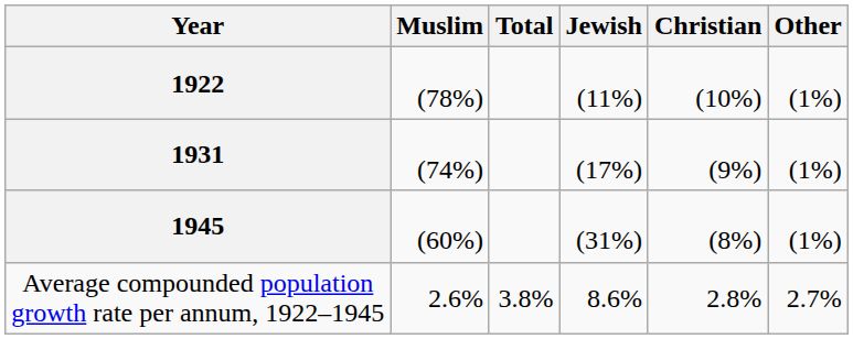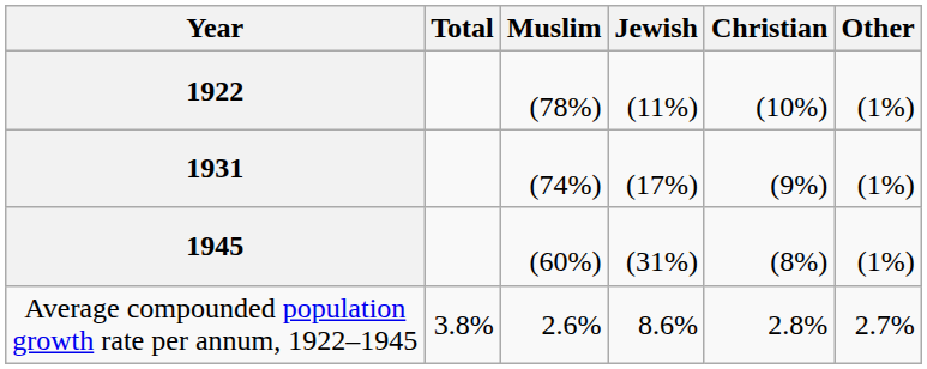 <table class="sortable wikitable" style="text-align:right;">
 <tr>
 <th>Year</th>
+<th>Total</th>
 <th>Muslim</th>
-<th>Total</th>
 <th>Jewish</th>
 <th>Christian</th>
 <th>Other</th>
 </tr>
 <tr>
 <th>1922</th>
+<td></td>
 <td><br>(78%)</td>
-<td></td>
 <td><br>(11%)</td>
 <td><br>(10%)</td>
 <td><br>(1%)</td>
 </tr>
 <tr>
 <th>1931</th>
+<td></td>
 <td><br>(74%)</td>
-<td></td>
 <td><br>(17%)</td>
 <td><br>(9%)</td>
 <td><br>(1%)</td>
 </tr>
 <tr>
 <th>1945</th>
+<td></td>
 <td><br>(60%)</td>
-<td></td>
 <td><br>(31%)</td>
 <td><br>(8%)</td>
 <td><br>(1%)</td>
 </tr>
 <tr>
 <td style="text-align:center;">Average compounded <a href='#'>population<br>growth</a> rate per annum, 1922–1945</td>
+<td>3.8%</td>
 <td>2.6%</td>
-<td>3.8%</td>
 <td>8.6%</td>
 <td>2.8%</td>
 <td>2.7%</td>
 </tr>
 </table>
